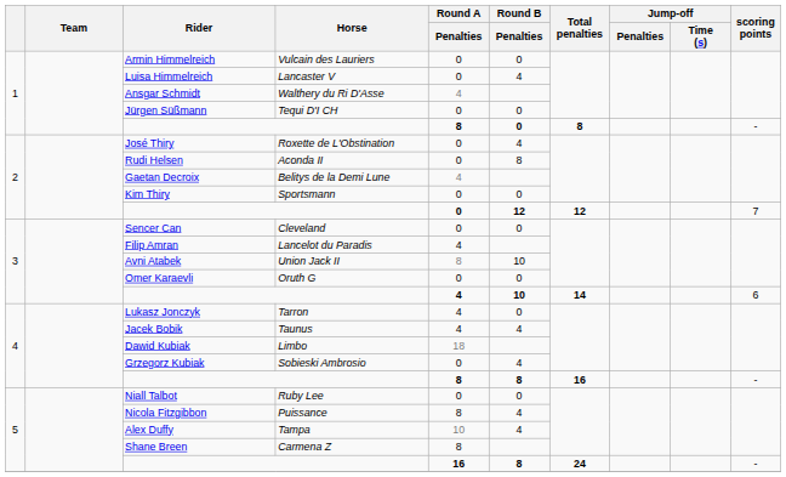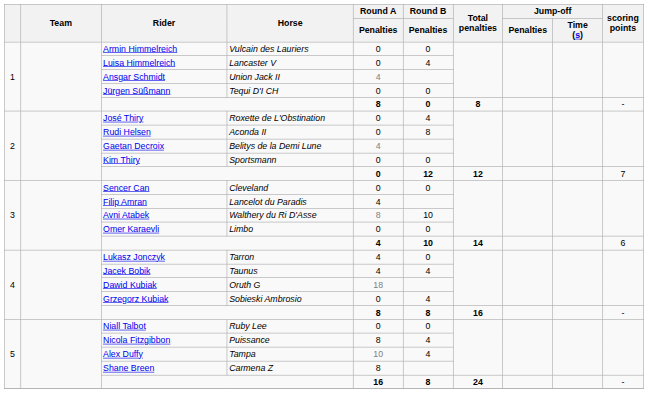 <table class="wikitable" style="font-size: 90%">
 <tr>
 <th rowspan=2 width=20></th>
 <th rowspan=2 width=125>Team</th>
 <th rowspan=2 width=200>Rider</th>
 <th rowspan=2 width=200>Horse</th>
 <th>Round A</th>
 <th>Round B</th>
 <th rowspan=2 width=75>Total penalties</th>
 <th colspan=2>Jump-off</th>
 <th rowspan=2 width=60>scoring<br>points</th>
 </tr>
 <tr>
 <th width=75>Penalties</th>
 <th width=75>Penalties</th>
 <th width=75>Penalties</th>
 <th width=75>Time<br>(<a href='#'>s</a>)</th>
 </tr>
 <tr>
 <td rowspan=5 align=center>1</td>
 <td rowspan=5></td>
 <td><a href='#'>Armin Himmelreich</a></td>
 <td><em>Vulcain des Lauriers</em></td>
 <td align=center>0</td>
 <td align=center>0</td>
 <td rowspan=4></td>
 <td rowspan=4></td>
 <td rowspan=4></td>
 <td rowspan=4></td>
 </tr>
 <tr>
 <td><a href='#'>Luisa Himmelreich</a></td>
 <td><em>Lancaster V</em></td>
 <td align=center>0</td>
 <td align=center>4</td>
 </tr>
 <tr>
 <td><a href='#'>Ansgar Schmidt</a></td>
-<td><em>Walthery du Ri D'Asse</em></td>
+<td><em>Union Jack II</em></td>
 <td align=center style=color:gray>4</td>
 <td align=center></td>
 </tr>
 <tr>
 <td><a href='#'>Jürgen Süßmann</a></td>
 <td><em>Tequi D'I CH</em></td>
 <td align=center>0</td>
 <td align=center>0</td>
 </tr>
 <tr>
 <td colspan=2></td>
 <td align=center><strong>8</strong></td>
 <td align=center><strong>0</strong></td>
 <td align=center><strong>8</strong></td>
 <td></td>
 <td></td>
 <td align=center>-</td>
 </tr>
 <tr>
 <td rowspan=5 align=center>2</td>
 <td rowspan=5></td>
 <td><a href='#'>José Thiry</a></td>
 <td><em>Roxette de L'Obstination</em></td>
 <td align=center>0</td>
 <td align=center>4</td>
 <td rowspan=4></td>
 <td rowspan=4></td>
 <td rowspan=4></td>
 <td rowspan=4></td>
 </tr>
 <tr>
 <td><a href='#'>Rudi Helsen</a></td>
 <td><em>Aconda II</em></td>
 <td align=center>0</td>
 <td align=center>8</td>
 </tr>
 <tr>
 <td><a href='#'>Gaetan Decroix</a></td>
 <td><em>Belitys de la Demi Lune</em></td>
 <td align=center style=color:gray>4</td>
 <td align=center></td>
 </tr>
 <tr>
 <td><a href='#'>Kim Thiry</a></td>
 <td><em>Sportsmann</em></td>
 <td align=center>0</td>
 <td align=center>0</td>
 </tr>
 <tr>
 <td colspan=2></td>
 <td align=center><strong>0</strong></td>
 <td align=center><strong>12</strong></td>
 <td align=center><strong>12</strong></td>
 <td></td>
 <td></td>
 <td align=center>7</td>
 </tr>
 <tr>
 <td rowspan=5 align=center>3</td>
 <td rowspan=5></td>
 <td><a href='#'>Sencer Can</a></td>
 <td><em>Cleveland</em></td>
 <td align=center>0</td>
 <td align=center>0</td>
 <td rowspan=4></td>
 <td rowspan=4></td>
 <td rowspan=4></td>
 <td rowspan=4></td>
 </tr>
 <tr>
 <td><a href='#'>Filip Amran</a></td>
 <td><em>Lancelot du Paradis</em></td>
 <td align=center>4</td>
 <td align=center></td>
 </tr>
 <tr>
 <td><a href='#'>Avni Atabek</a></td>
-<td><em>Union Jack II</em></td>
+<td><em>Walthery du Ri D'Asse</em></td>
 <td align=center style=color:gray>8</td>
 <td align=center>10</td>
 </tr>
 <tr>
 <td><a href='#'>Omer Karaevli</a></td>
-<td><em>Oruth G</em></td>
+<td><em>Limbo</em></td>
 <td align=center>0</td>
 <td align=center>0</td>
 </tr>
 <tr>
 <td colspan=2></td>
 <td align=center><strong>4</strong></td>
 <td align=center><strong>10</strong></td>
 <td align=center><strong>14</strong></td>
 <td></td>
 <td></td>
 <td align=center>6</td>
 </tr>
 <tr>
 <td rowspan=5 align=center>4</td>
 <td rowspan=5></td>
 <td><a href='#'>Lukasz Jonczyk</a></td>
 <td><em>Tarron</em></td>
 <td align=center>4</td>
 <td align=center>0</td>
 <td rowspan=4></td>
 <td rowspan=4></td>
 <td rowspan=4></td>
 <td rowspan=4></td>
 </tr>
 <tr>
 <td><a href='#'>Jacek Bobik</a></td>
 <td><em>Taunus</em></td>
 <td align=center>4</td>
 <td align=center>4</td>
 </tr>
 <tr>
 <td><a href='#'>Dawid Kubiak</a></td>
-<td><em>Limbo</em></td>
+<td><em>Oruth G</em></td>
 <td align=center style=color:gray>18</td>
 <td align=center></td>
 </tr>
 <tr>
 <td><a href='#'>Grzegorz Kubiak</a></td>
 <td><em>Sobieski Ambrosio</em></td>
 <td align=center>0</td>
 <td align=center>4</td>
 </tr>
 <tr>
 <td colspan=2></td>
 <td align=center><strong>8</strong></td>
 <td align=center><strong>8</strong></td>
 <td align=center><strong>16</strong></td>
 <td></td>
 <td></td>
 <td align=center>-</td>
 </tr>
 <tr>
 <td rowspan=5 align=center>5</td>
 <td rowspan=5></td>
 <td><a href='#'>Niall Talbot</a></td>
 <td><em>Ruby Lee</em></td>
 <td align=center>0</td>
 <td align=center>0</td>
 <td rowspan=4></td>
 <td rowspan=4></td>
 <td rowspan=4></td>
 <td rowspan=4></td>
 </tr>
 <tr>
 <td><a href='#'>Nicola Fitzgibbon</a></td>
 <td><em>Puissance</em></td>
 <td align=center>8</td>
 <td align=center>4</td>
 </tr>
 <tr>
 <td><a href='#'>Alex Duffy</a></td>
 <td><em>Tampa</em></td>
 <td align=center style=color:gray>10</td>
 <td align=center>4</td>
 </tr>
 <tr>
 <td><a href='#'>Shane Breen</a></td>
 <td><em>Carmena Z</em></td>
 <td align=center>8</td>
 <td align=center></td>
 </tr>
 <tr>
 <td colspan=2></td>
 <td align=center><strong>16</strong></td>
 <td align=center><strong>8</strong></td>
 <td align=center><strong>24</strong></td>
 <td></td>
 <td></td>
 <td align=center>-</td>
 </tr>
 <tr>
 </tr>
 </table>
